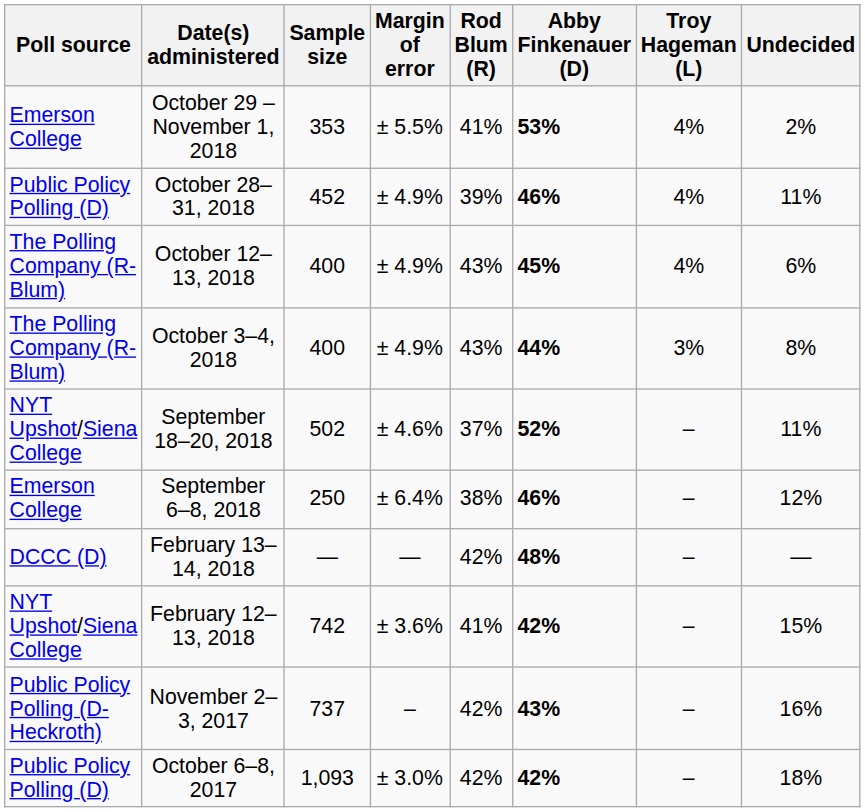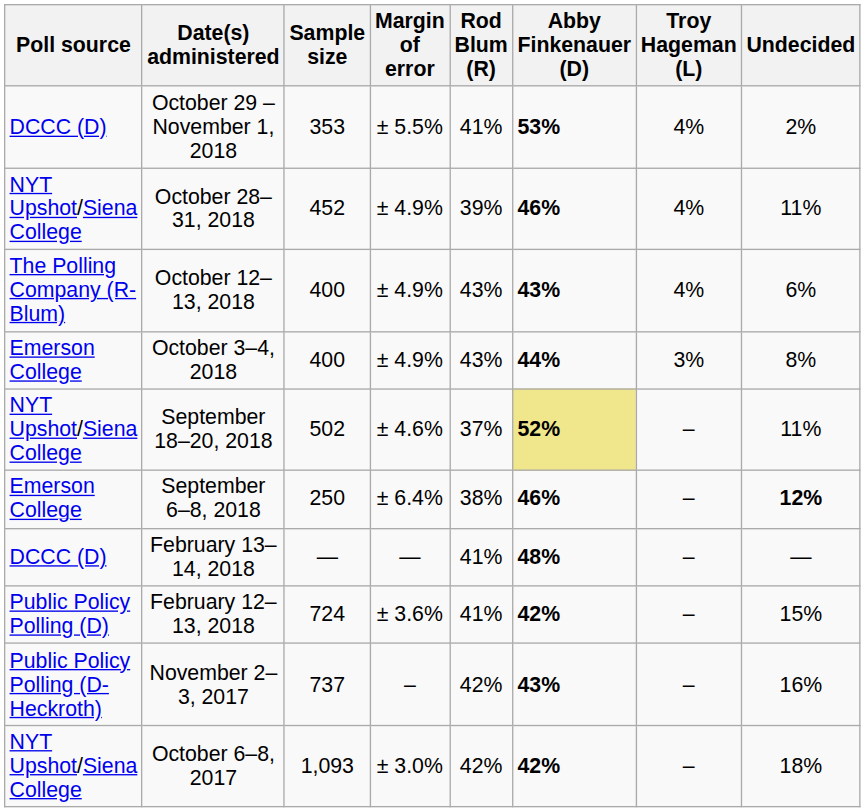 <table class="wikitable">
 <tr>
 <th>Poll source</th>
 <th>Date(s)<br>administered</th>
 <th>Sample<br>size</th>
 <th>Margin of<br>error</th>
 <th style="width:100px;">Rod<br>Blum (R)</th>
 <th style="width:100px;">Abby<br>Finkenauer (D)</th>
 <th style="width:100px;">Troy<br>Hageman (L)</th>
 <th>Undecided</th>
 </tr>
 <tr>
-<td><a href='#'>Emerson College</a></td>
+<td><a href='#'>DCCC (D)</a></td>
 <td align=center>October 29 – November 1, 2018</td>
 <td align=center>353</td>
 <td align=center>± 5.5%</td>
 <td align=center>41%</td>
 <td><strong>53%</strong></td>
 <td align=center>4%</td>
 <td align=center>2%</td>
 </tr>
 <tr>
-<td><a href='#'>Public Policy Polling (D)</a></td>
+<td><a href='#'>NYT Upshot</a>/<a href='#'>Siena College</a></td>
 <td align=center>October 28–31, 2018</td>
 <td align=center>452</td>
 <td align=center>± 4.9%</td>
 <td align=center>39%</td>
 <td><strong>46%</strong></td>
 <td align=center>4%</td>
 <td align=center>11%</td>
 </tr>
 <tr>
 <td><a href='#'>The Polling Company (R-Blum)</a></td>
 <td align=center>October 12–13, 2018</td>
 <td align=center>400</td>
 <td align=center>± 4.9%</td>
 <td align=center>43%</td>
-<td><strong>45%</strong></td>
+<td><strong>43%</strong></td>
 <td align=center>4%</td>
 <td align=center>6%</td>
 </tr>
 <tr>
-<td><a href='#'>The Polling Company (R-Blum)</a></td>
+<td><a href='#'>Emerson College</a></td>
 <td align=center>October 3–4, 2018</td>
 <td align=center>400</td>
 <td align=center>± 4.9%</td>
 <td align=center>43%</td>
 <td><strong>44%</strong></td>
 <td align=center>3%</td>
 <td align=center>8%</td>
 </tr>
 <tr>
 <td><a href='#'>NYT Upshot</a>/<a href='#'>Siena College</a></td>
 <td align=center>September 18–20, 2018</td>
 <td align=center>502</td>
 <td align=center>± 4.6%</td>
 <td align=center>37%</td>
-<td><strong>52%</strong></td>
+<td style="background: khaki;"><strong>52%</strong></td>
 <td align=center>–</td>
 <td align=center>11%</td>
 </tr>
 <tr>
 <td><a href='#'>Emerson College</a></td>
 <td align=center>September 6–8, 2018</td>
 <td align=center>250</td>
 <td align=center>± 6.4%</td>
 <td align=center>38%</td>
 <td><strong>46%</strong></td>
 <td align=center>–</td>
-<td align=center>12%</td>
+<td align=center><strong>12%</strong></td>
 </tr>
 <tr>
 <td><a href='#'>DCCC (D)</a></td>
 <td align=center>February 13–14, 2018</td>
 <td align=center>—</td>
 <td align=center>—</td>
-<td align=center>42%</td>
+<td align=center>41%</td>
 <td><strong>48%</strong></td>
 <td align=center>–</td>
 <td align=center>—</td>
 </tr>
 <tr>
-<td><a href='#'>NYT Upshot</a>/<a href='#'>Siena College</a></td>
+<td><a href='#'>Public Policy Polling (D)</a></td>
 <td align=center>February 12–13, 2018</td>
-<td align=center>742</td>
+<td align=center>724</td>
 <td align=center>± 3.6%</td>
 <td align=center>41%</td>
 <td><strong>42%</strong></td>
 <td align=center>–</td>
 <td align=center>15%</td>
 </tr>
 <tr>
 <td><a href='#'>Public Policy Polling (D-Heckroth)</a></td>
 <td align=center>November 2–3, 2017</td>
 <td align=center>737</td>
 <td align=center>–</td>
 <td align=center>42%</td>
 <td><strong>43%</strong></td>
 <td align=center>–</td>
 <td align=center>16%</td>
 </tr>
 <tr>
-<td><a href='#'>Public Policy Polling (D)</a></td>
+<td><a href='#'>NYT Upshot</a>/<a href='#'>Siena College</a></td>
 <td align=center>October 6–8, 2017</td>
 <td align=center>1,093</td>
 <td align=center>± 3.0%</td>
 <td align=center>42%</td>
 <td><strong>42%</strong></td>
 <td align=center>–</td>
 <td align=center>18%</td>
 </tr>
 </table>
